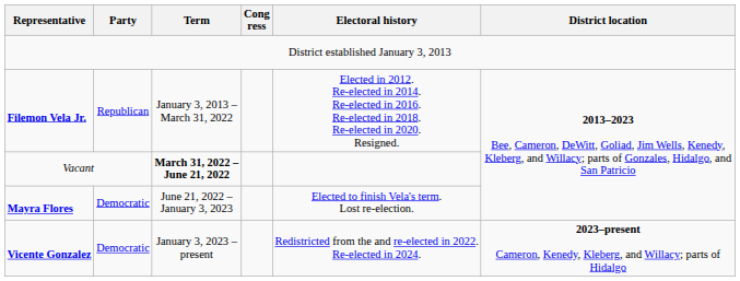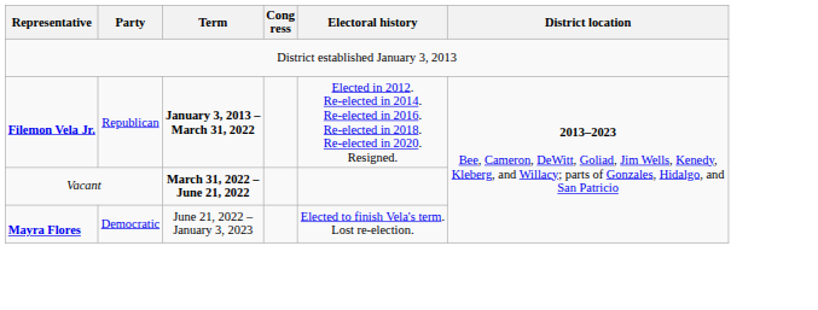 <table class=wikitable style="text-align:center">
 <tr>
 <th>Representative</th>
 <th>Party</th>
 <th>Term</th>
 <th>Cong<br>ress</th>
 <th>Electoral history</th>
 <th width=350px>District location</th>
 </tr>
 <tr style="height:3em">
 <td colspan=6>District established January 3, 2013</td>
 </tr>
 <tr style="height:3em">
 <td align=left><br><strong><a href='#'>Filemon Vela Jr.</a></strong><br></td>
 <td><a href='#'>Republican</a></td>
-<td align=center nowrap>January 3, 2013 –<br>March 31, 2022</td>
+<td align=center nowrap><strong>January 3, 2013 –<br>March 31, 2022</strong></td>
 <td></td>
 <td><a href='#'>Elected in 2012</a>.<br><a href='#'>Re-elected in 2014</a>.<br><a href='#'>Re-elected in 2016</a>.<br><a href='#'>Re-elected in 2018</a>.<br><a href='#'>Re-elected in 2020</a>.<br>Resigned.</td>
 <td rowspan=3><strong>2013–2023</strong><br><br><a href='#'>Bee</a>, <a href='#'>Cameron</a>, <a href='#'>DeWitt</a>, <a href='#'>Goliad</a>, <a href='#'>Jim Wells</a>, <a href='#'>Kenedy</a>, <a href='#'>Kleberg</a>, and <a href='#'>Willacy</a>; parts of <a href='#'>Gonzales</a>, <a href='#'>Hidalgo</a>, and <a href='#'>San Patricio</a></td>
 </tr>
 <tr style="height:3em">
 <td colspan=2><em>Vacant</em></td>
 <td nowrap><strong>March 31, 2022 –<br>June 21, 2022</strong></td>
 <td></td>
 </tr>
 <tr style="height:3em">
 <td align=left><br><strong><a href='#'>Mayra Flores</a></strong><br></td>
 <td><a href='#'>Democratic</a></td>
 <td align=center nowrap>June 21, 2022 –<br>January 3, 2023</td>
 <td></td>
 <td><a href='#'>Elected to finish Vela's term</a>.<br>Lost re-election.</td>
 </tr>
-<tr style="height:3em">
-<td align=left><br><strong><a href='#'>Vicente Gonzalez</a></strong><br></td>
-<td><a href='#'>Democratic</a></td>
-<td>January 3, 2023 –<br>present</td>
-<td></td>
-<td><a href='#'>Redistricted</a> from the  and <a href='#'>re-elected in 2022</a>.<br><a href='#'>Re-elected in 2024</a>.</td>
-<td><strong>2023–present</strong><br><br><a href='#'>Cameron</a>, <a href='#'>Kenedy</a>, <a href='#'>Kleberg</a>, and <a href='#'>Willacy</a>; parts of <a href='#'>Hidalgo</a></td>
-</tr>
 </table>
